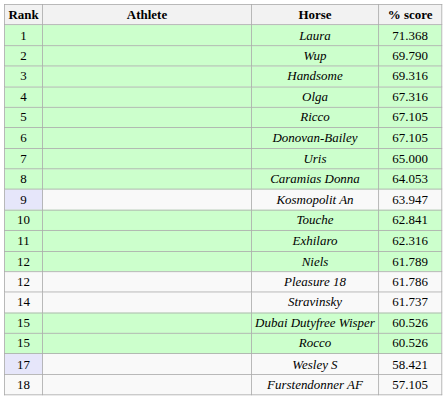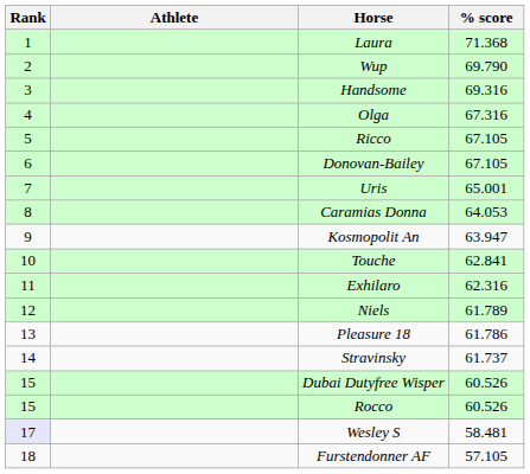 <table class="wikitable" style="text-align:center">
 <tr>
 <th width=40>Rank</th>
 <th width=250>Athlete</th>
 <th width=150>Horse</th>
 <th width=70>% score</th>
 </tr>
 <tr bgcolor="ccffcc">
 <td>1</td>
 <td align=left></td>
 <td><em>Laura</em></td>
 <td>71.368</td>
 </tr>
 <tr bgcolor="ccffcc">
 <td>2</td>
 <td align=left></td>
 <td><em>Wup</em></td>
 <td>69.790</td>
 </tr>
 <tr bgcolor="ccffcc">
 <td>3</td>
 <td align=left></td>
 <td><em>Handsome</em></td>
 <td>69.316</td>
 </tr>
 <tr bgcolor="ccffcc">
 <td>4</td>
 <td align=left></td>
 <td><em>Olga</em></td>
 <td>67.316</td>
 </tr>
 <tr bgcolor="ccffcc">
 <td>5</td>
 <td align=left></td>
 <td><em>Ricco</em></td>
 <td>67.105</td>
 </tr>
 <tr bgcolor="ccffcc">
 <td>6</td>
 <td align=left></td>
 <td><em>Donovan-Bailey</em></td>
 <td>67.105</td>
 </tr>
 <tr bgcolor="ccffcc">
 <td>7</td>
 <td align=left></td>
 <td><em>Uris</em></td>
-<td>65.000</td>
+<td>65.001</td>
 </tr>
 <tr bgcolor="ccffcc">
 <td>8</td>
 <td align=left></td>
 <td><em>Caramias Donna</em></td>
 <td>64.053</td>
 </tr>
 <tr>
-<td style="background: lavender;">9</td>
+<td>9</td>
 <td align=left></td>
 <td><em>Kosmopolit An</em></td>
 <td>63.947</td>
 </tr>
 <tr bgcolor="ccffcc">
 <td>10</td>
 <td align=left></td>
 <td><em>Touche</em></td>
 <td>62.841</td>
 </tr>
 <tr bgcolor="ccffcc">
 <td>11</td>
 <td align=left></td>
 <td><em>Exhilaro</em></td>
 <td>62.316</td>
 </tr>
 <tr bgcolor="ccffcc">
 <td>12</td>
 <td align=left></td>
 <td><em>Niels</em></td>
 <td>61.789</td>
 </tr>
 <tr>
-<td>12</td>
+<td>13</td>
 <td align=left></td>
 <td><em>Pleasure 18</em></td>
 <td>61.786</td>
 </tr>
 <tr>
 <td>14</td>
 <td align=left></td>
 <td><em>Stravinsky</em></td>
 <td>61.737</td>
 </tr>
 <tr bgcolor="ccffcc">
 <td>15</td>
 <td align=left></td>
 <td><em>Dubai Dutyfree Wisper</em></td>
 <td>60.526</td>
 </tr>
 <tr bgcolor="ccffcc">
 <td>15</td>
 <td align=left></td>
 <td><em>Rocco</em></td>
 <td>60.526</td>
 </tr>
 <tr>
 <td style="background: lavender;">17</td>
 <td align=left></td>
 <td><em>Wesley S</em></td>
-<td>58.421</td>
+<td>58.481</td>
 </tr>
 <tr>
 <td>18</td>
 <td align=left></td>
 <td><em>Furstendonner AF </em></td>
 <td>57.105</td>
 </tr>
 </table>
